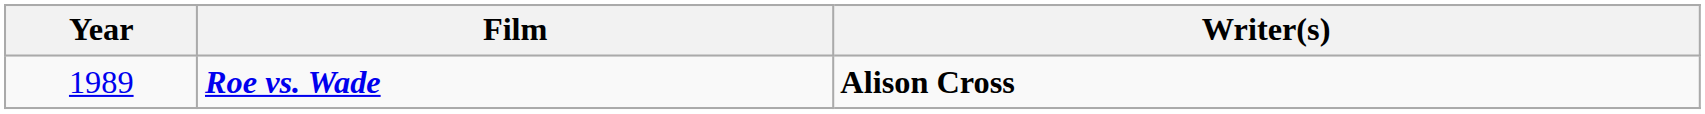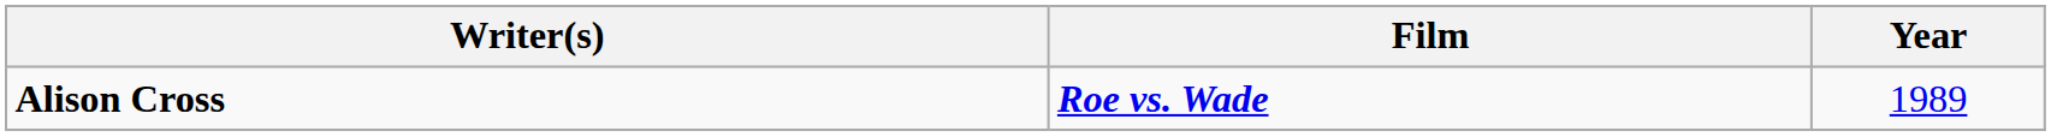 <table class="wikitable sortable" width="95%" cellpadding="4">
 <tr>
+<th width="45%">Writer(s)</th>
+<th width="33%">Film</th>
 <th width="10%">Year</th>
-<th width="33%">Film</th>
-<th width="45%">Writer(s)</th>
 </tr>
 <tr>
+<td><strong>Alison Cross</strong></td>
+<td><strong><em><a href='#'>Roe vs. Wade</a></em></strong></td>
 <td rowspan="1" style="text-align:center;"><a href='#'>1989</a> </td>
-<td><strong><em><a href='#'>Roe vs. Wade</a></em></strong></td>
-<td><strong>Alison Cross</strong></td>
 </tr>
 </table>
